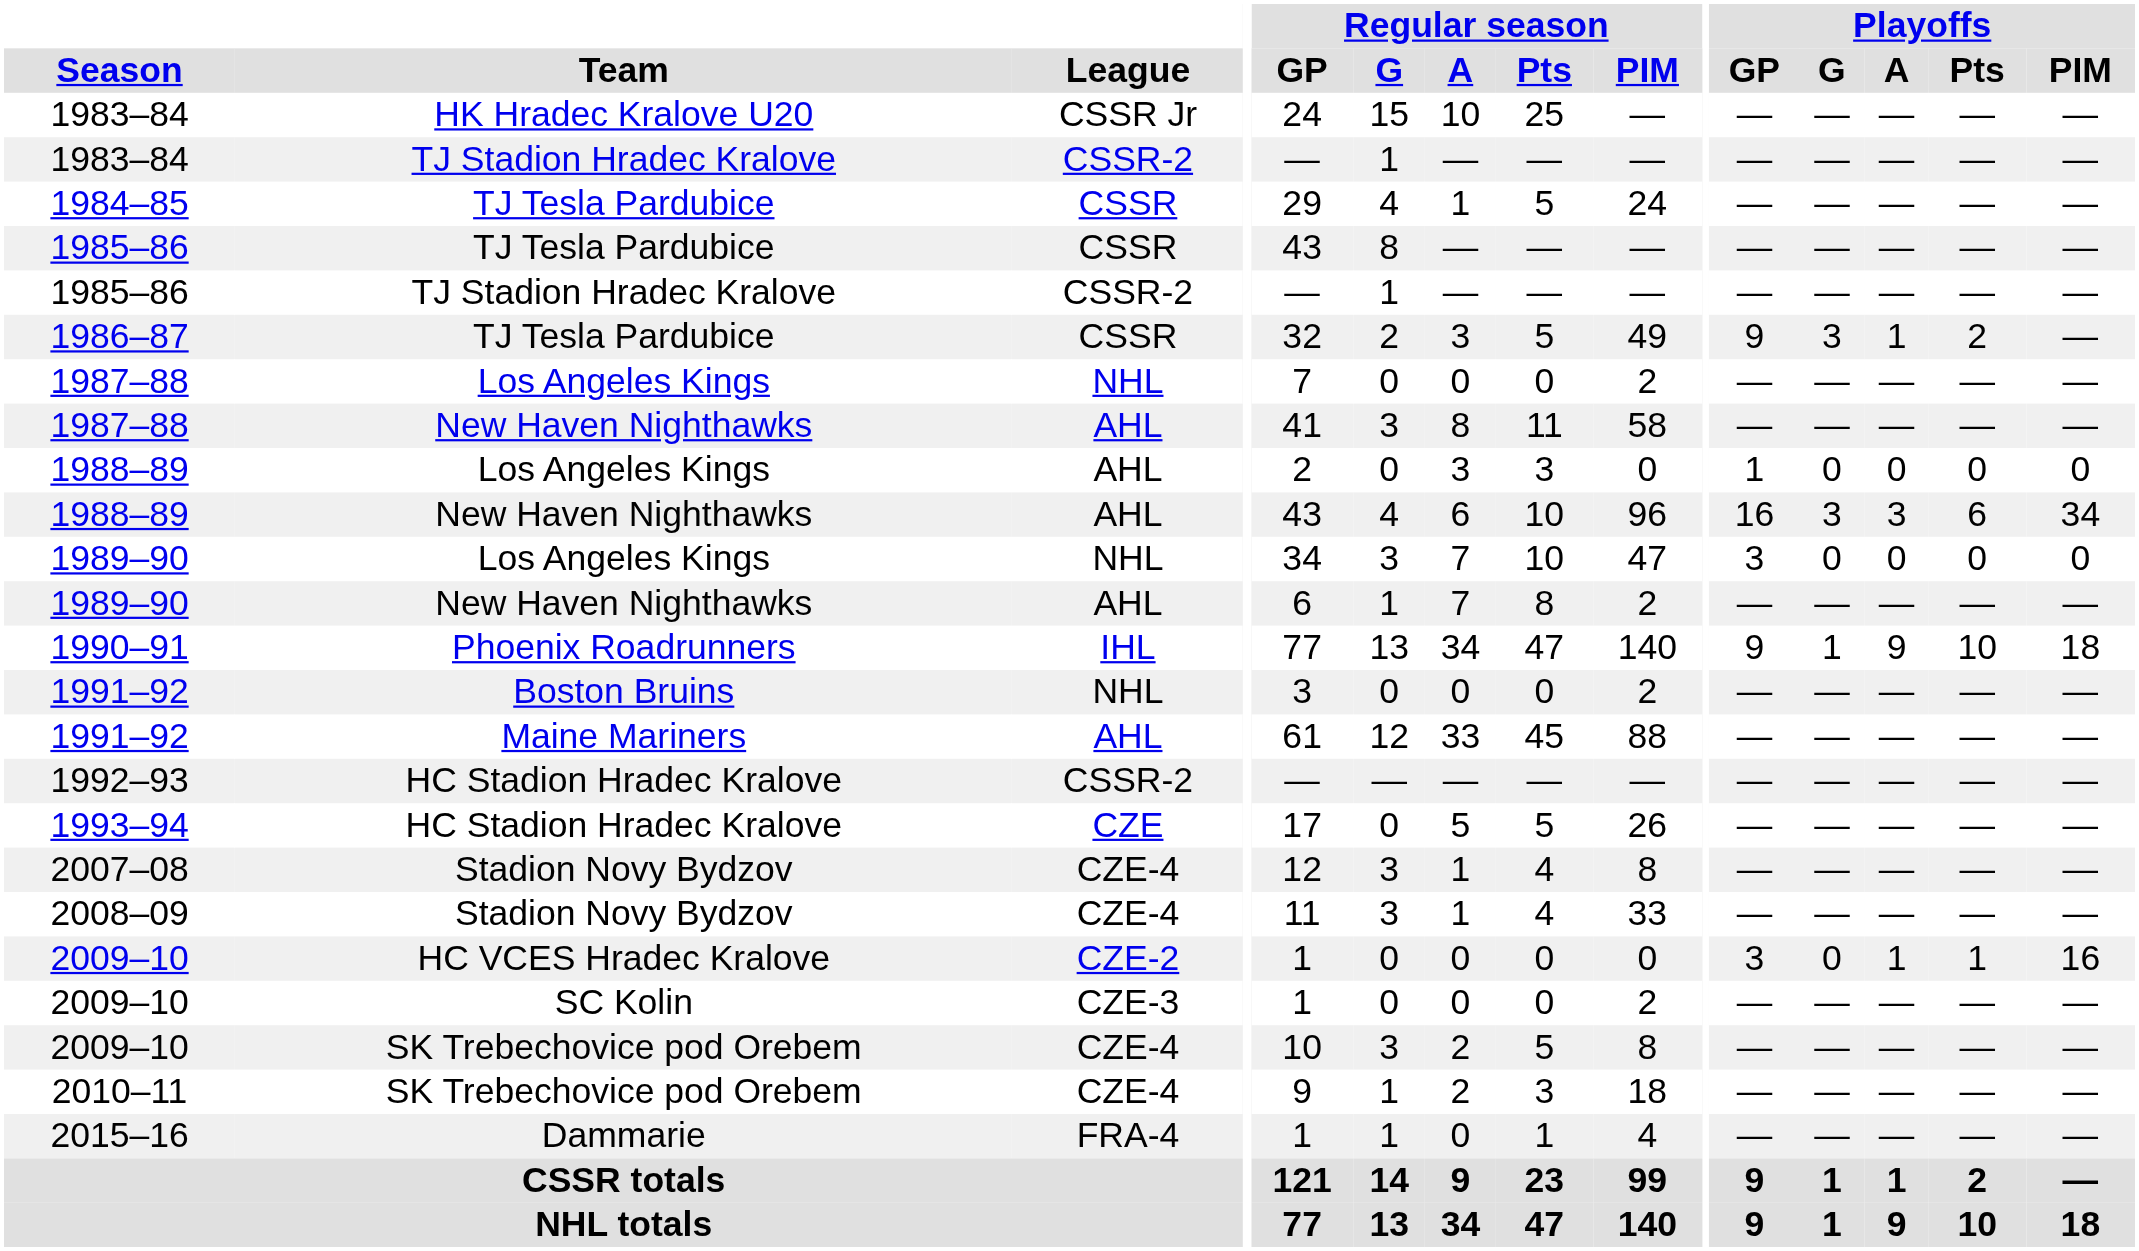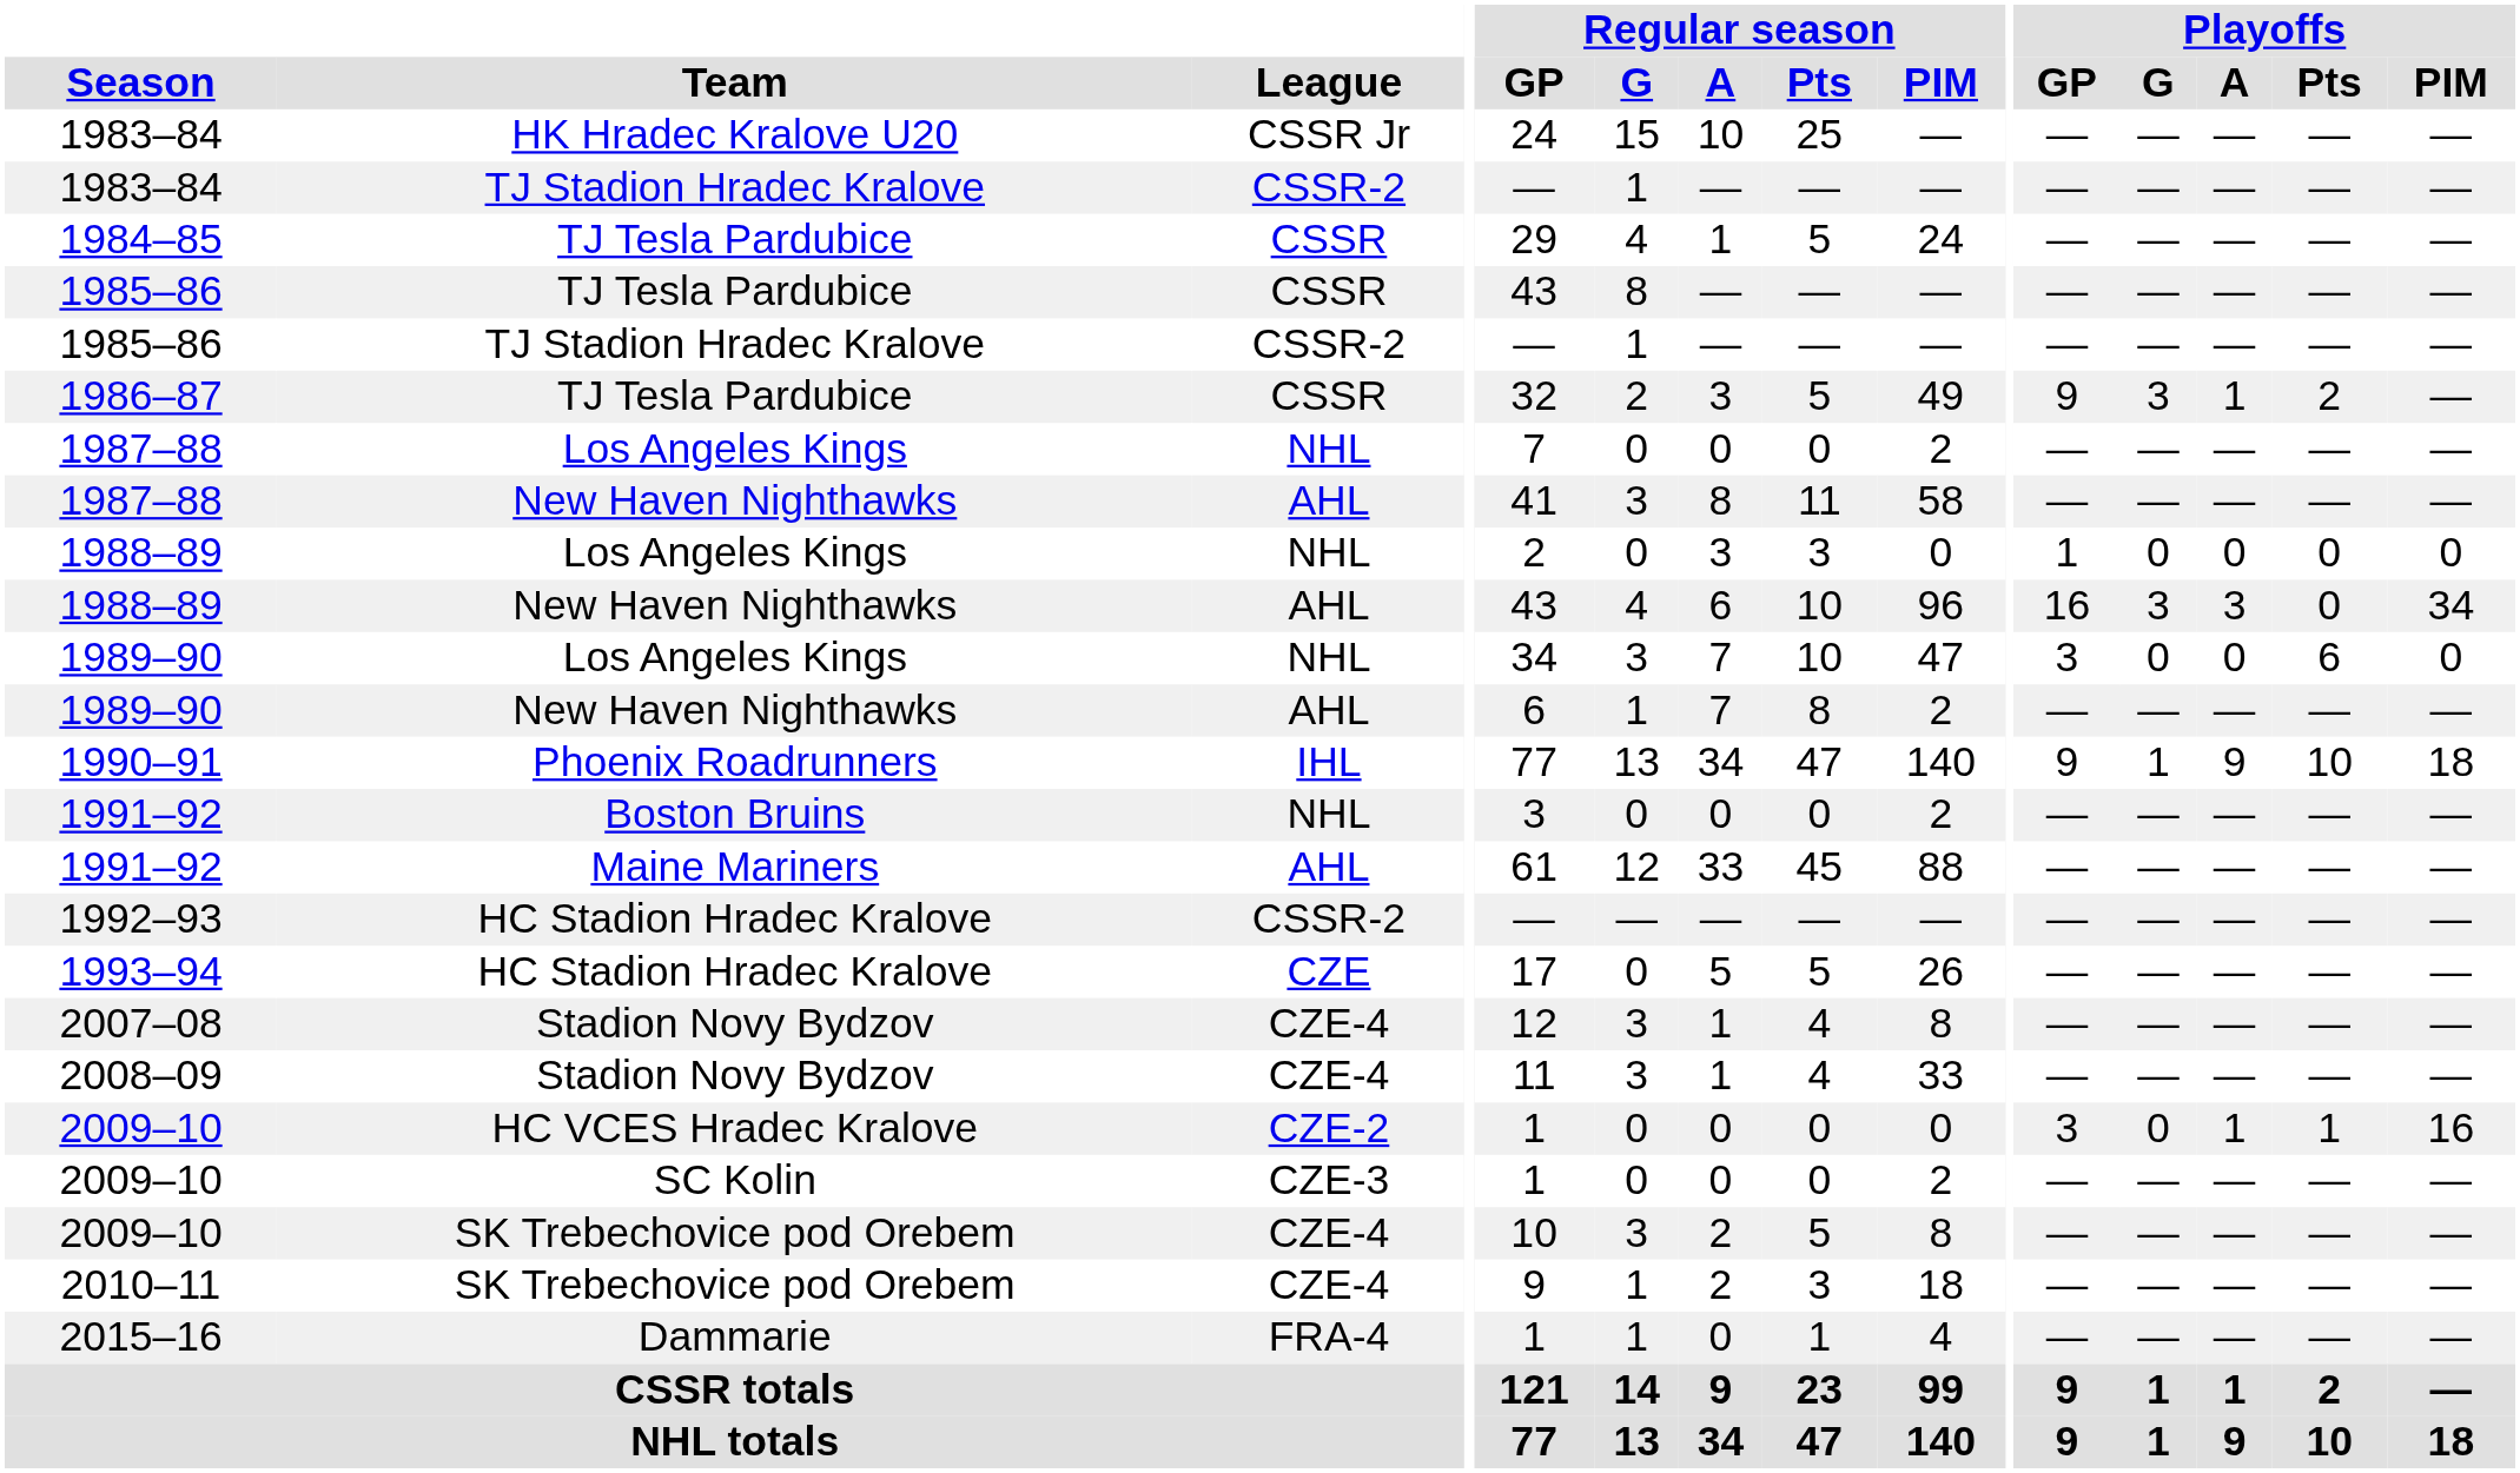 <table border="0" cellpadding="1" cellspacing="0" style="text-align:center; width:60em">
 <tr bgcolor="#e0e0e0">
 <th colspan="3" bgcolor="#ffffff"></th>
 <th rowspan="100" bgcolor="#ffffff"></th>
 <th colspan="5"><a href='#'>Regular season</a></th>
 <th rowspan="100" bgcolor="#ffffff"></th>
 <th colspan="5"><a href='#'>Playoffs</a></th>
 </tr>
 <tr bgcolor="#e0e0e0">
 <th><a href='#'>Season</a></th>
 <th>Team</th>
 <th>League</th>
 <th>GP</th>
 <th><a href='#'>G</a></th>
 <th><a href='#'>A</a></th>
 <th><a href='#'>Pts</a></th>
 <th><a href='#'>PIM</a></th>
 <th>GP</th>
 <th>G</th>
 <th>A</th>
 <th>Pts</th>
 <th>PIM</th>
 </tr>
 <tr>
 <td>1983–84</td>
 <td><a href='#'>HK Hradec Kralove U20</a></td>
 <td>CSSR Jr</td>
 <td>24</td>
 <td>15</td>
 <td>10</td>
 <td>25</td>
 <td>—</td>
 <td>—</td>
 <td>—</td>
 <td>—</td>
 <td>—</td>
 <td>—</td>
 </tr>
 <tr bgcolor="#f0f0f0">
 <td>1983–84</td>
 <td><a href='#'>TJ Stadion Hradec Kralove</a></td>
 <td><a href='#'>CSSR-2</a></td>
 <td>—</td>
 <td>1</td>
 <td>—</td>
 <td>—</td>
 <td>—</td>
 <td>—</td>
 <td>—</td>
 <td>—</td>
 <td>—</td>
 <td>—</td>
 </tr>
 <tr>
 <td><a href='#'>1984–85</a></td>
 <td><a href='#'>TJ Tesla Pardubice</a></td>
 <td><a href='#'>CSSR</a></td>
 <td>29</td>
 <td>4</td>
 <td>1</td>
 <td>5</td>
 <td>24</td>
 <td>—</td>
 <td>—</td>
 <td>—</td>
 <td>—</td>
 <td>—</td>
 </tr>
 <tr bgcolor="#f0f0f0">
 <td><a href='#'>1985–86</a></td>
 <td>TJ Tesla Pardubice</td>
 <td>CSSR</td>
 <td>43</td>
 <td>8</td>
 <td>—</td>
 <td>—</td>
 <td>—</td>
 <td>—</td>
 <td>—</td>
 <td>—</td>
 <td>—</td>
 <td>—</td>
 </tr>
 <tr>
 <td>1985–86</td>
 <td>TJ Stadion Hradec Kralove</td>
 <td>CSSR-2</td>
 <td>—</td>
 <td>1</td>
 <td>—</td>
 <td>—</td>
 <td>—</td>
 <td>—</td>
 <td>—</td>
 <td>—</td>
 <td>—</td>
 <td>—</td>
 </tr>
 <tr bgcolor="#f0f0f0">
 <td><a href='#'>1986–87</a></td>
 <td>TJ Tesla Pardubice</td>
 <td>CSSR</td>
 <td>32</td>
 <td>2</td>
 <td>3</td>
 <td>5</td>
 <td>49</td>
 <td>9</td>
 <td>3</td>
 <td>1</td>
 <td>2</td>
 <td>—</td>
 </tr>
 <tr>
 <td><a href='#'>1987–88</a></td>
 <td><a href='#'>Los Angeles Kings</a></td>
 <td><a href='#'>NHL</a></td>
 <td>7</td>
 <td>0</td>
 <td>0</td>
 <td>0</td>
 <td>2</td>
 <td>—</td>
 <td>—</td>
 <td>—</td>
 <td>—</td>
 <td>—</td>
 </tr>
 <tr bgcolor="#f0f0f0">
 <td><a href='#'>1987–88</a></td>
 <td><a href='#'>New Haven Nighthawks</a></td>
 <td><a href='#'>AHL</a></td>
 <td>41</td>
 <td>3</td>
 <td>8</td>
 <td>11</td>
 <td>58</td>
 <td>—</td>
 <td>—</td>
 <td>—</td>
 <td>—</td>
 <td>—</td>
 </tr>
 <tr>
 <td><a href='#'>1988–89</a></td>
 <td>Los Angeles Kings</td>
-<td>AHL</td>
+<td>NHL</td>
 <td>2</td>
 <td>0</td>
 <td>3</td>
 <td>3</td>
 <td>0</td>
 <td>1</td>
 <td>0</td>
 <td>0</td>
 <td>0</td>
 <td>0</td>
 </tr>
 <tr bgcolor="#f0f0f0">
 <td><a href='#'>1988–89</a></td>
 <td>New Haven Nighthawks</td>
 <td>AHL</td>
 <td>43</td>
 <td>4</td>
 <td>6</td>
 <td>10</td>
 <td>96</td>
 <td>16</td>
 <td>3</td>
 <td>3</td>
-<td>6</td>
+<td>0</td>
 <td>34</td>
 </tr>
 <tr>
 <td><a href='#'>1989–90</a></td>
 <td>Los Angeles Kings</td>
 <td>NHL</td>
 <td>34</td>
 <td>3</td>
 <td>7</td>
 <td>10</td>
 <td>47</td>
 <td>3</td>
 <td>0</td>
 <td>0</td>
-<td>0</td>
+<td>6</td>
 <td>0</td>
 </tr>
 <tr bgcolor="#f0f0f0">
 <td><a href='#'>1989–90</a></td>
 <td>New Haven Nighthawks</td>
 <td>AHL</td>
 <td>6</td>
 <td>1</td>
 <td>7</td>
 <td>8</td>
 <td>2</td>
 <td>—</td>
 <td>—</td>
 <td>—</td>
 <td>—</td>
 <td>—</td>
 </tr>
 <tr>
 <td><a href='#'>1990–91</a></td>
 <td><a href='#'>Phoenix Roadrunners</a></td>
 <td><a href='#'>IHL</a></td>
 <td>77</td>
 <td>13</td>
 <td>34</td>
 <td>47</td>
 <td>140</td>
 <td>9</td>
 <td>1</td>
 <td>9</td>
 <td>10</td>
 <td>18</td>
 </tr>
 <tr bgcolor="#f0f0f0">
 <td><a href='#'>1991–92</a></td>
 <td><a href='#'>Boston Bruins</a></td>
 <td>NHL</td>
 <td>3</td>
 <td>0</td>
 <td>0</td>
 <td>0</td>
 <td>2</td>
 <td>—</td>
 <td>—</td>
 <td>—</td>
 <td>—</td>
 <td>—</td>
 </tr>
 <tr>
 <td><a href='#'>1991–92</a></td>
 <td><a href='#'>Maine Mariners</a></td>
 <td><a href='#'>AHL</a></td>
 <td>61</td>
 <td>12</td>
 <td>33</td>
 <td>45</td>
 <td>88</td>
 <td>—</td>
 <td>—</td>
 <td>—</td>
 <td>—</td>
 <td>—</td>
 </tr>
 <tr bgcolor="#f0f0f0">
 <td>1992–93</td>
 <td>HC Stadion Hradec Kralove</td>
 <td>CSSR-2</td>
 <td>—</td>
 <td>—</td>
 <td>—</td>
 <td>—</td>
 <td>—</td>
 <td>—</td>
 <td>—</td>
 <td>—</td>
 <td>—</td>
 <td>—</td>
 </tr>
 <tr>
 <td><a href='#'>1993–94</a></td>
 <td>HC Stadion Hradec Kralove</td>
 <td><a href='#'>CZE</a></td>
 <td>17</td>
 <td>0</td>
 <td>5</td>
 <td>5</td>
 <td>26</td>
 <td>—</td>
 <td>—</td>
 <td>—</td>
 <td>—</td>
 <td>—</td>
 </tr>
 <tr bgcolor="#f0f0f0">
 <td>2007–08</td>
 <td>Stadion Novy Bydzov</td>
 <td>CZE-4</td>
 <td>12</td>
 <td>3</td>
 <td>1</td>
 <td>4</td>
 <td>8</td>
 <td>—</td>
 <td>—</td>
 <td>—</td>
 <td>—</td>
 <td>—</td>
 </tr>
 <tr>
 <td>2008–09</td>
 <td>Stadion Novy Bydzov</td>
 <td>CZE-4</td>
 <td>11</td>
 <td>3</td>
 <td>1</td>
 <td>4</td>
 <td>33</td>
 <td>—</td>
 <td>—</td>
 <td>—</td>
 <td>—</td>
 <td>—</td>
 </tr>
 <tr bgcolor="#f0f0f0">
 <td><a href='#'>2009–10</a></td>
 <td>HC VCES Hradec Kralove</td>
 <td><a href='#'>CZE-2</a></td>
 <td>1</td>
 <td>0</td>
 <td>0</td>
 <td>0</td>
 <td>0</td>
 <td>3</td>
 <td>0</td>
 <td>1</td>
 <td>1</td>
 <td>16</td>
 </tr>
 <tr>
 <td>2009–10</td>
 <td>SC Kolin</td>
 <td>CZE-3</td>
 <td>1</td>
 <td>0</td>
 <td>0</td>
 <td>0</td>
 <td>2</td>
 <td>—</td>
 <td>—</td>
 <td>—</td>
 <td>—</td>
 <td>—</td>
 </tr>
 <tr bgcolor="#f0f0f0">
 <td>2009–10</td>
 <td>SK Trebechovice pod Orebem</td>
 <td>CZE-4</td>
 <td>10</td>
 <td>3</td>
 <td>2</td>
 <td>5</td>
 <td>8</td>
 <td>—</td>
 <td>—</td>
 <td>—</td>
 <td>—</td>
 <td>—</td>
 </tr>
 <tr>
 <td>2010–11</td>
 <td>SK Trebechovice pod Orebem</td>
 <td>CZE-4</td>
 <td>9</td>
 <td>1</td>
 <td>2</td>
 <td>3</td>
 <td>18</td>
 <td>—</td>
 <td>—</td>
 <td>—</td>
 <td>—</td>
 <td>—</td>
 </tr>
 <tr bgcolor="#f0f0f0">
 <td>2015–16</td>
 <td>Dammarie</td>
 <td>FRA-4</td>
 <td>1</td>
 <td>1</td>
 <td>0</td>
 <td>1</td>
 <td>4</td>
 <td>—</td>
 <td>—</td>
 <td>—</td>
 <td>—</td>
 <td>—</td>
 </tr>
 <tr bgcolor="#e0e0e0">
 <th colspan="3">CSSR totals</th>
 <th>121</th>
 <th>14</th>
 <th>9</th>
 <th>23</th>
 <th>99</th>
 <th>9</th>
 <th>1</th>
 <th>1</th>
 <th>2</th>
 <th>—</th>
 </tr>
 <tr bgcolor="#e0e0e0">
 <th colspan="3">NHL totals</th>
 <th>77</th>
 <th>13</th>
 <th>34</th>
 <th>47</th>
 <th>140</th>
 <th>9</th>
 <th>1</th>
 <th>9</th>
 <th>10</th>
 <th>18</th>
 </tr>
 </table>
